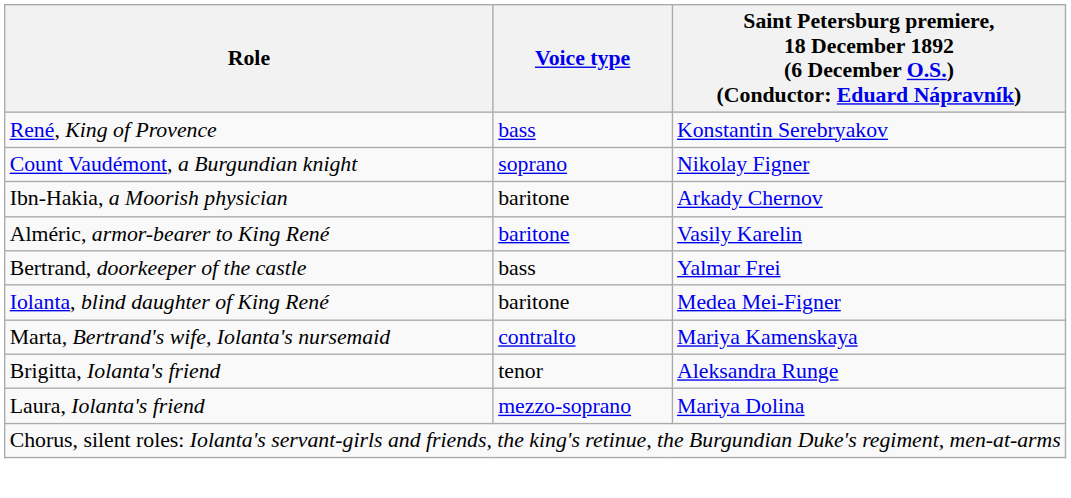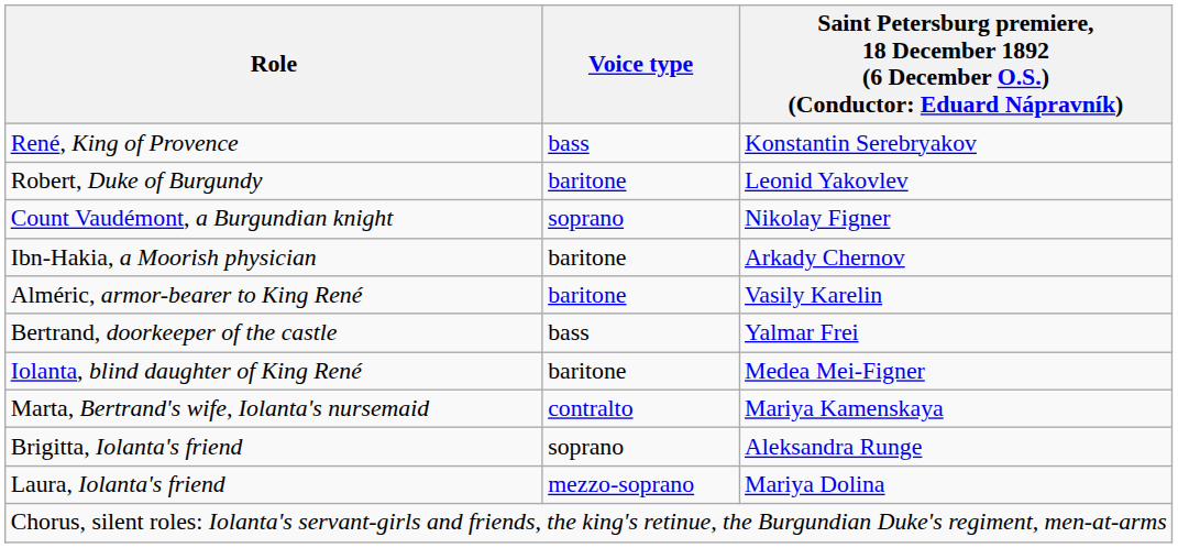 <table class="wikitable">
 <tr>
 <th>Role</th>
 <th><a href='#'>Voice type</a></th>
 <th>Saint Petersburg premiere,<br>18 December 1892<br>(6 December <a href='#'>O.S.</a>)<br>(Conductor: <a href='#'>Eduard Nápravník</a>)</th>
 </tr>
 <tr>
 <td><a href='#'>René</a>, <em>King of Provence</em></td>
 <td><a href='#'>bass</a></td>
 <td><a href='#'>Konstantin Serebryakov</a></td>
+</tr>
+<tr>
+<td>Robert, <em>Duke of Burgundy</em></td>
+<td><a href='#'>baritone</a></td>
+<td><a href='#'>Leonid Yakovlev</a></td>
 </tr>
 <tr>
 <td><a href='#'>Count Vaudémont</a>, <em>a Burgundian knight</em></td>
 <td><a href='#'>soprano</a></td>
 <td><a href='#'>Nikolay Figner</a></td>
 </tr>
 <tr>
 <td>Ibn-Hakia, <em>a Moorish physician</em></td>
 <td>baritone</td>
 <td><a href='#'>Arkady Chernov</a></td>
 </tr>
 <tr>
 <td>Alméric, <em>armor-bearer to King René</em></td>
 <td><a href='#'>baritone</a></td>
 <td><a href='#'>Vasily Karelin</a></td>
 </tr>
 <tr>
 <td>Bertrand, <em>doorkeeper of the castle</em></td>
 <td>bass</td>
 <td><a href='#'>Yalmar Frei</a></td>
 </tr>
 <tr>
 <td><a href='#'>Iolanta</a>, <em>blind daughter of King René</em></td>
 <td>baritone</td>
 <td><a href='#'>Medea Mei-Figner</a></td>
 </tr>
 <tr>
 <td>Marta, <em>Bertrand's wife, Iolanta's nursemaid</em></td>
 <td><a href='#'>contralto</a></td>
 <td><a href='#'>Mariya Kamenskaya</a></td>
 </tr>
 <tr>
 <td>Brigitta, <em>Iolanta's friend</em></td>
-<td>tenor</td>
+<td>soprano</td>
 <td><a href='#'>Aleksandra Runge</a></td>
 </tr>
 <tr>
 <td>Laura, <em>Iolanta's friend</em></td>
 <td><a href='#'>mezzo-soprano</a></td>
 <td><a href='#'>Mariya Dolina</a></td>
 </tr>
 <tr>
 <td colspan="3">Chorus, silent roles: <em>Iolanta's servant-girls and friends, the king's retinue, the Burgundian Duke's regiment, men-at-arms</em></td>
 </tr>
 </table>
